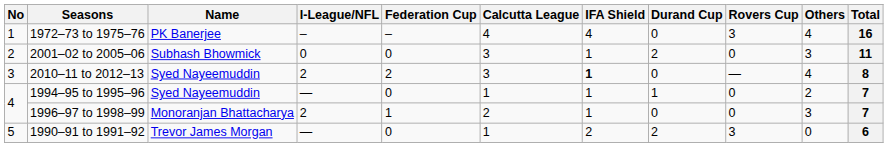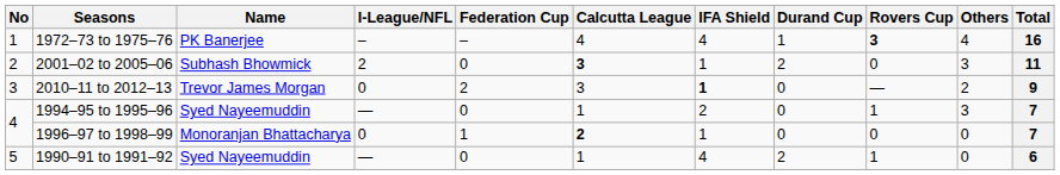 <table class="wikitable" style="font-size:85%">
 <tr>
 <th>No</th>
 <th>Seasons</th>
 <th>Name</th>
 <th>I-League/NFL</th>
 <th>Federation Cup</th>
 <th>Calcutta League</th>
 <th>IFA Shield</th>
 <th>Durand Cup</th>
 <th>Rovers Cup</th>
 <th>Others</th>
 <th><strong>Total</strong></th>
 </tr>
 <tr>
 <td>1</td>
 <td>1972–73 to 1975–76</td>
 <td> <a href='#'>PK Banerjee</a></td>
 <td>–</td>
 <td>–</td>
 <td>4</td>
 <td>4</td>
-<td>0</td>
-<td>3</td>
+<td>1</td>
+<td><strong>3</strong></td>
 <td>4</td>
 <th>16</th>
 </tr>
 <tr>
 <td>2</td>
 <td>2001–02 to 2005–06</td>
 <td> <a href='#'>Subhash Bhowmick</a></td>
+<td>2</td>
 <td>0</td>
-<td>0</td>
-<td>3</td>
+<td><strong>3</strong></td>
 <td>1</td>
 <td>2</td>
 <td>0</td>
 <td>3</td>
 <th>11</th>
 </tr>
 <tr>
 <td>3</td>
 <td>2010–11 to 2012–13</td>
-<td> <a href='#'>Syed Nayeemuddin</a></td>
-<td>2</td>
+<td> <a href='#'>Trevor James Morgan</a></td>
+<td>0</td>
 <td>2</td>
 <td>3</td>
 <td><strong>1</strong></td>
 <td>0</td>
 <td>—</td>
-<td>4</td>
-<th>8</th>
+<td>2</td>
+<th>9</th>
 </tr>
 <tr>
 <td rowspan="2">4</td>
 <td>1994–95 to 1995–96</td>
 <td> <a href='#'>Syed Nayeemuddin</a></td>
 <td>—</td>
 <td>0</td>
 <td>1</td>
+<td>2</td>
+<td>0</td>
 <td>1</td>
-<td>1</td>
-<td>0</td>
-<td>2</td>
+<td>3</td>
 <th>7</th>
 </tr>
 <tr>
 <td>1996–97 to 1998–99</td>
 <td> <a href='#'>Monoranjan Bhattacharya</a></td>
-<td>2</td>
+<td>0</td>
 <td>1</td>
-<td>2</td>
+<td><strong>2</strong></td>
 <td>1</td>
 <td>0</td>
 <td>0</td>
-<td>3</td>
+<td>0</td>
 <th>7</th>
 </tr>
 <tr>
 <td>5</td>
 <td>1990–91 to 1991–92</td>
-<td> <a href='#'>Trevor James Morgan</a></td>
+<td> <a href='#'>Syed Nayeemuddin</a></td>
 <td>—</td>
 <td>0</td>
 <td>1</td>
+<td>4</td>
 <td>2</td>
-<td>2</td>
-<td>3</td>
+<td>1</td>
 <td>0</td>
 <th>6</th>
 </tr>
 </table>
